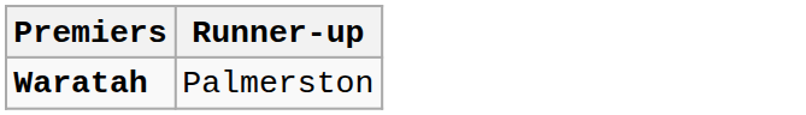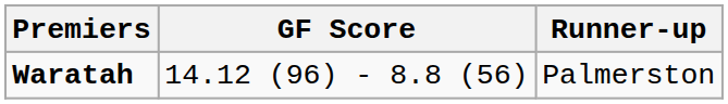 <table class="wikitable" style="text-align:left;">
 <tr style="background:#efefef;">
 <th>Premiers</th>
+<th>GF Score</th>
 <th>Runner-up</th>
 </tr>
 <tr>
 <td><strong>Waratah</strong></td>
+<td>14.12 (96) - 8.8 (56)</td>
 <td>Palmerston</td>
 </tr>
 </table>
